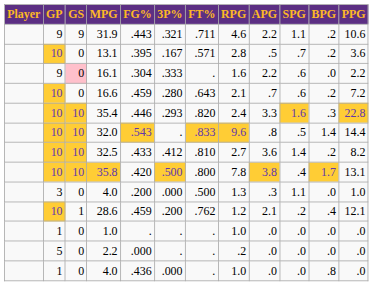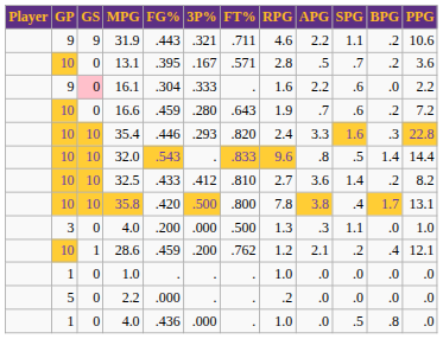 <table class="wikitable sortable" style="font-size:90%; text-align:right;">
 <tr>
 <th style="background:#5c2f83; color:#fcb926">Player</th>
 <th style="background:#5c2f83; color:#fcb926">GP</th>
 <th style="background:#5c2f83; color:#fcb926">GS</th>
 <th style="background:#5c2f83; color:#fcb926">MPG</th>
 <th style="background:#5c2f83; color:#fcb926">FG%</th>
 <th style="background:#5c2f83; color:#fcb926">3P%</th>
 <th style="background:#5c2f83; color:#fcb926">FT%</th>
 <th style="background:#5c2f83; color:#fcb926">RPG</th>
 <th style="background:#5c2f83; color:#fcb926">APG</th>
 <th style="background:#5c2f83; color:#fcb926">SPG</th>
 <th style="background:#5c2f83; color:#fcb926">BPG</th>
 <th style="background:#5c2f83; color:#fcb926">PPG</th>
 </tr>
 <tr>
 <td></td>
 <td>9</td>
 <td>9</td>
 <td>31.9</td>
 <td>.443</td>
 <td>.321</td>
 <td>.711</td>
 <td>4.6</td>
 <td>2.2</td>
 <td>1.1</td>
 <td>.2</td>
 <td>10.6</td>
 </tr>
 <tr>
 <td></td>
 <td style="background:#ffcd35;color:#6137ad;">10</td>
 <td>0</td>
 <td>13.1</td>
 <td>.395</td>
 <td>.167</td>
 <td>.571</td>
 <td>2.8</td>
 <td>.5</td>
 <td>.7</td>
 <td>.2</td>
 <td>3.6</td>
 </tr>
 <tr>
 <td></td>
 <td>9</td>
 <td style="background: pink;">0</td>
 <td>16.1</td>
 <td>.304</td>
 <td>.333</td>
 <td>.</td>
 <td>1.6</td>
 <td>2.2</td>
 <td>.6</td>
 <td>.0</td>
 <td>2.2</td>
 </tr>
 <tr>
 <td></td>
 <td style="background:#ffcd35;color:#6137ad;">10</td>
 <td>0</td>
 <td>16.6</td>
 <td>.459</td>
 <td>.280</td>
 <td>.643</td>
-<td>2.1</td>
+<td>1.9</td>
 <td>.7</td>
 <td>.6</td>
 <td>.2</td>
 <td>7.2</td>
 </tr>
 <tr>
 <td></td>
 <td style="background:#ffcd35;color:#6137ad;">10</td>
 <td style="background:#ffcd35;color:#6137ad;">10</td>
 <td>35.4</td>
 <td>.446</td>
 <td>.293</td>
 <td>.820</td>
 <td>2.4</td>
 <td>3.3</td>
 <td style="background:#ffcd35;color:#6137ad;">1.6</td>
 <td>.3</td>
 <td style="background:#ffcd35;color:#6137ad;">22.8</td>
 </tr>
 <tr>
 <td></td>
 <td style="background:#ffcd35;color:#6137ad;">10</td>
 <td style="background:#ffcd35;color:#6137ad;">10</td>
 <td>32.0</td>
 <td style="background:#ffcd35;color:#6137ad;">.543</td>
 <td>.</td>
 <td style="background:#ffcd35;color:#6137ad;">.833</td>
 <td style="background:#ffcd35;color:#6137ad;">9.6</td>
 <td>.8</td>
 <td>.5</td>
 <td>1.4</td>
 <td>14.4</td>
 </tr>
 <tr>
 <td></td>
 <td style="background:#ffcd35;color:#6137ad;">10</td>
 <td style="background:#ffcd35;color:#6137ad;">10</td>
 <td>32.5</td>
 <td>.433</td>
 <td>.412</td>
 <td>.810</td>
 <td>2.7</td>
 <td>3.6</td>
 <td>1.4</td>
 <td>.2</td>
 <td>8.2</td>
 </tr>
 <tr>
 <td></td>
 <td style="background:#ffcd35;color:#6137ad;">10</td>
 <td style="background:#ffcd35;color:#6137ad;">10</td>
 <td style="background:#ffcd35;color:#6137ad;">35.8</td>
 <td>.420</td>
 <td style="background:#ffcd35;color:#6137ad;">.500</td>
 <td>.800</td>
 <td>7.8</td>
 <td style="background:#ffcd35;color:#6137ad;">3.8</td>
 <td>.4</td>
 <td style="background:#ffcd35;color:#6137ad;">1.7</td>
 <td>13.1</td>
 </tr>
 <tr>
 <td></td>
 <td>3</td>
 <td>0</td>
 <td>4.0</td>
 <td>.200</td>
 <td>.000</td>
 <td>.500</td>
 <td>1.3</td>
 <td>.3</td>
 <td>1.1</td>
 <td>.0</td>
 <td>1.0</td>
 </tr>
 <tr>
 <td></td>
 <td style="background:#ffcd35;color:#6137ad;">10</td>
 <td>1</td>
 <td>28.6</td>
 <td>.459</td>
 <td>.200</td>
 <td>.762</td>
 <td>1.2</td>
 <td>2.1</td>
 <td>.2</td>
 <td>.4</td>
 <td>12.1</td>
 </tr>
 <tr>
 <td></td>
 <td>1</td>
 <td>0</td>
 <td>1.0</td>
 <td>.</td>
 <td>.</td>
 <td>.</td>
 <td>1.0</td>
 <td>.0</td>
 <td>.0</td>
 <td>.0</td>
 <td>.0</td>
 </tr>
 <tr>
 <td></td>
 <td>5</td>
 <td>0</td>
 <td>2.2</td>
 <td>.000</td>
 <td>.</td>
 <td>.</td>
 <td>.2</td>
 <td>.0</td>
 <td>.0</td>
 <td>.0</td>
 <td>.0</td>
 </tr>
 <tr>
 <td></td>
 <td>1</td>
 <td>0</td>
 <td>4.0</td>
 <td>.436</td>
 <td>.000</td>
 <td>.</td>
 <td>1.0</td>
 <td>.0</td>
-<td>.0</td>
+<td>.5</td>
 <td>.8</td>
 <td>.0</td>
 </tr>
 </table>
